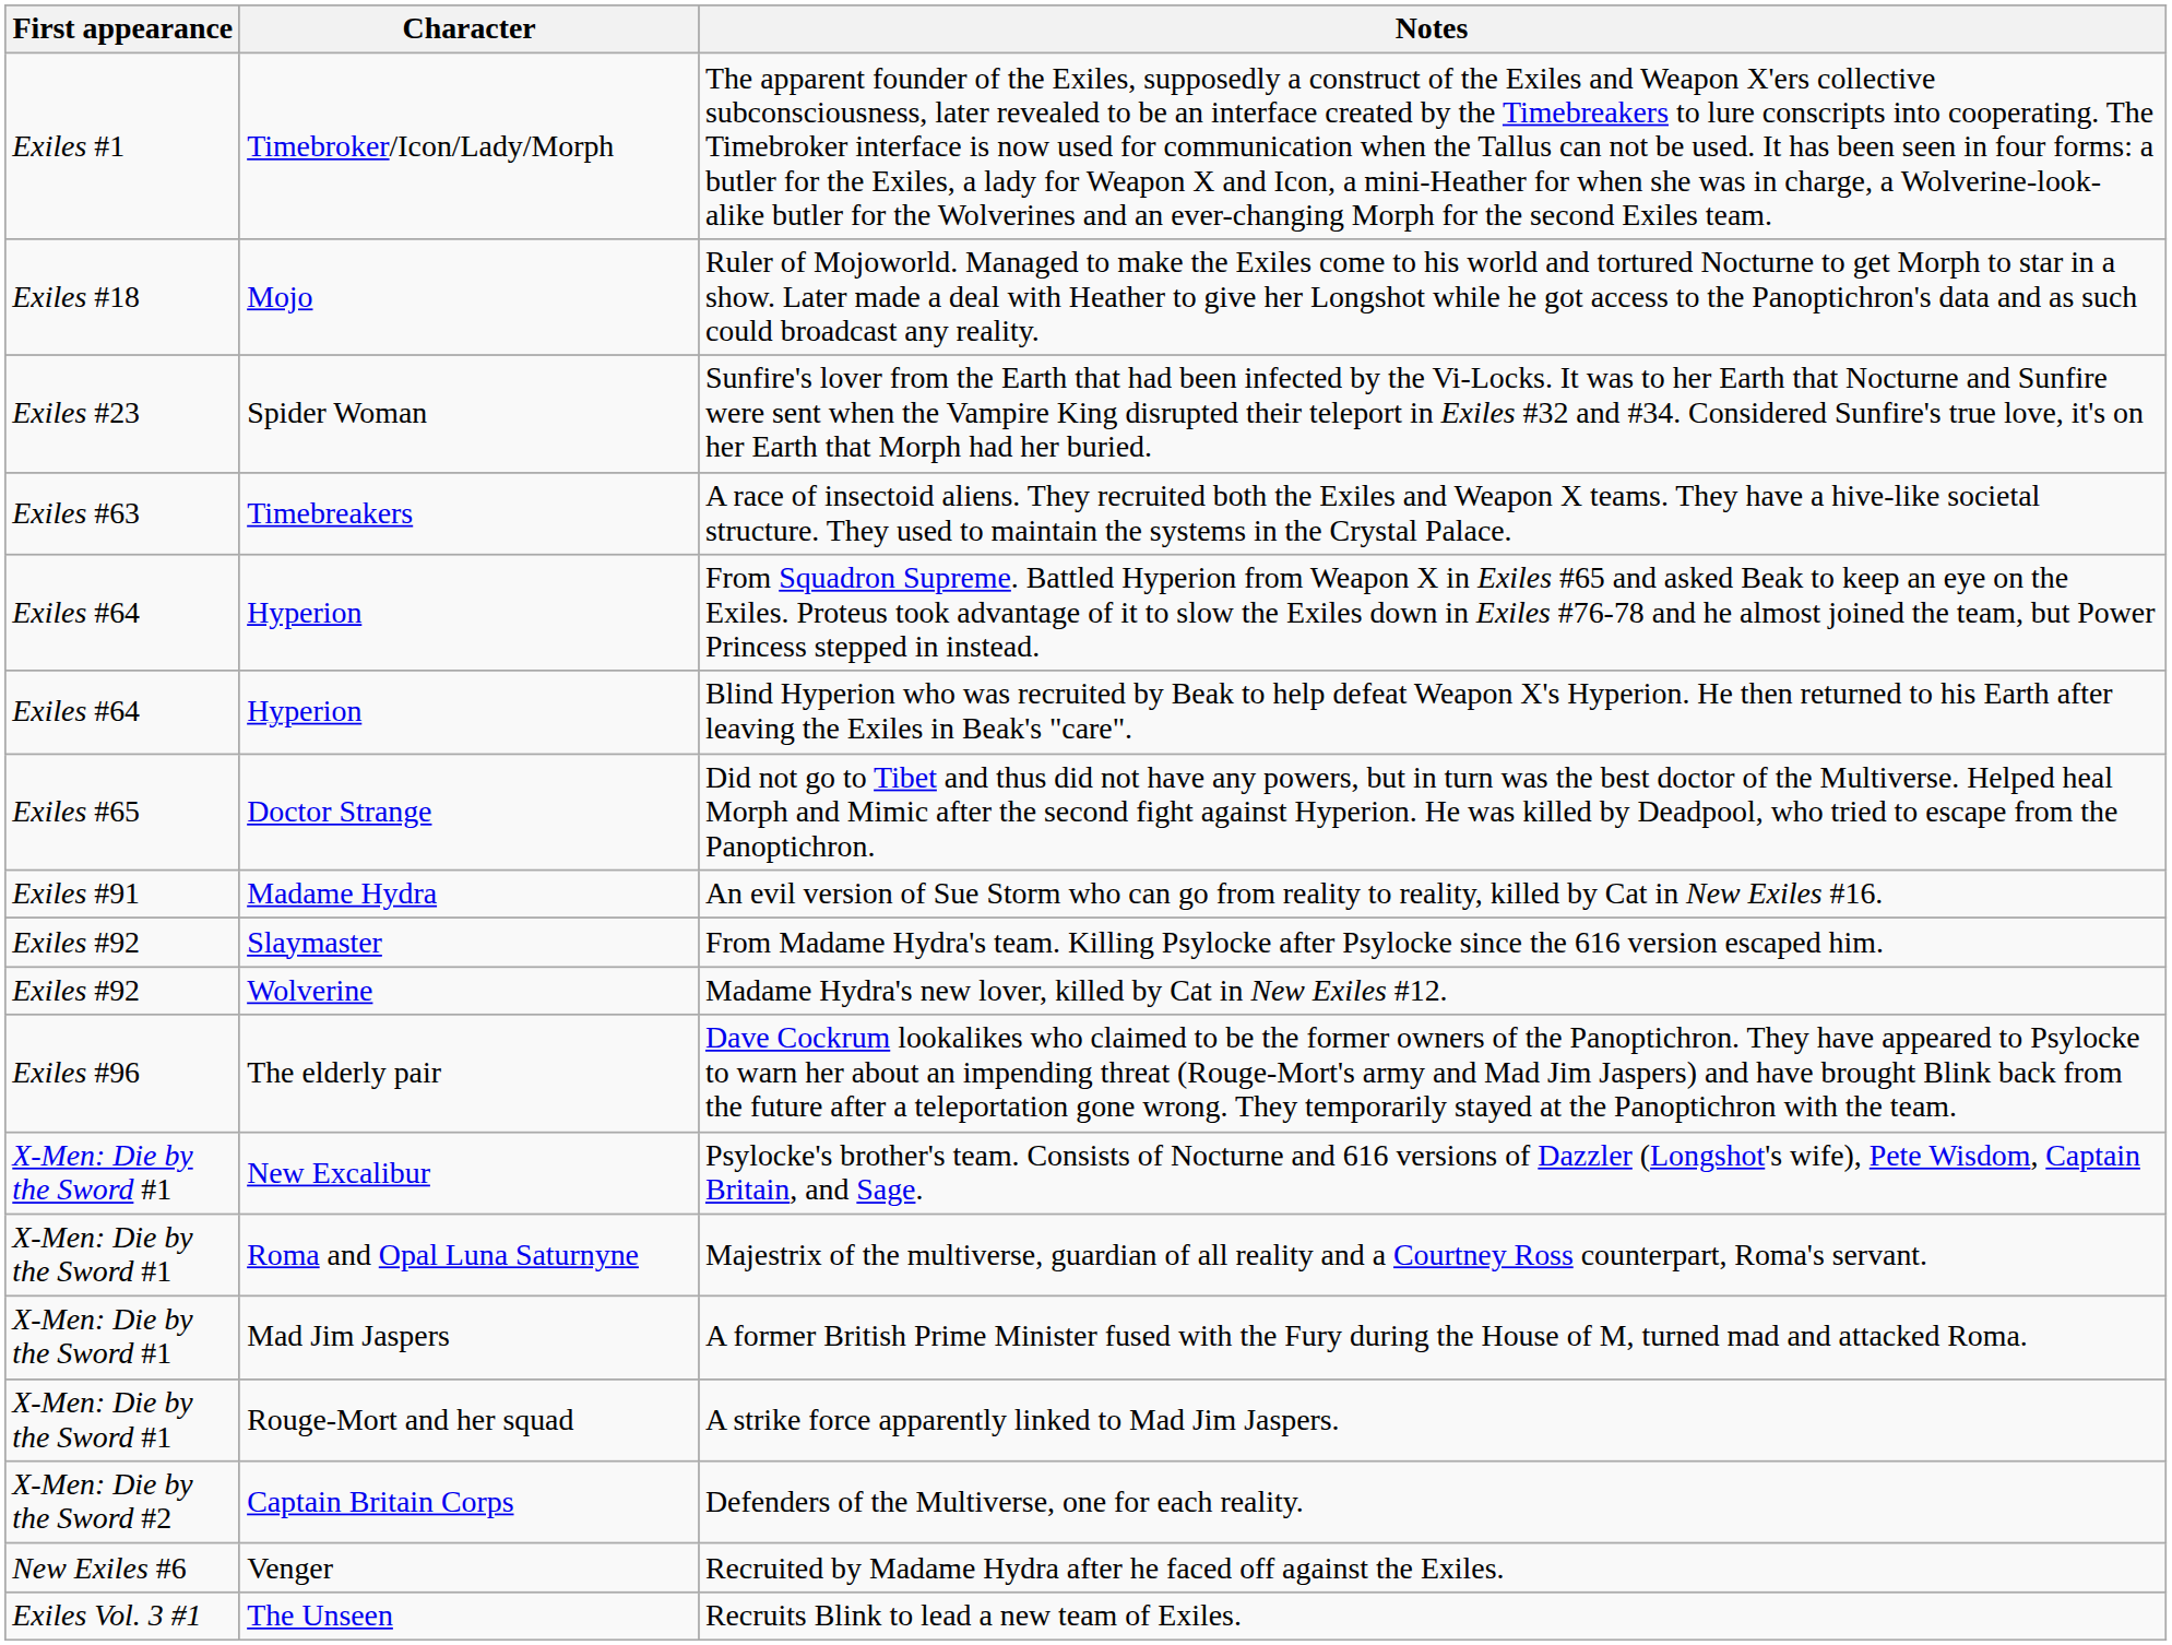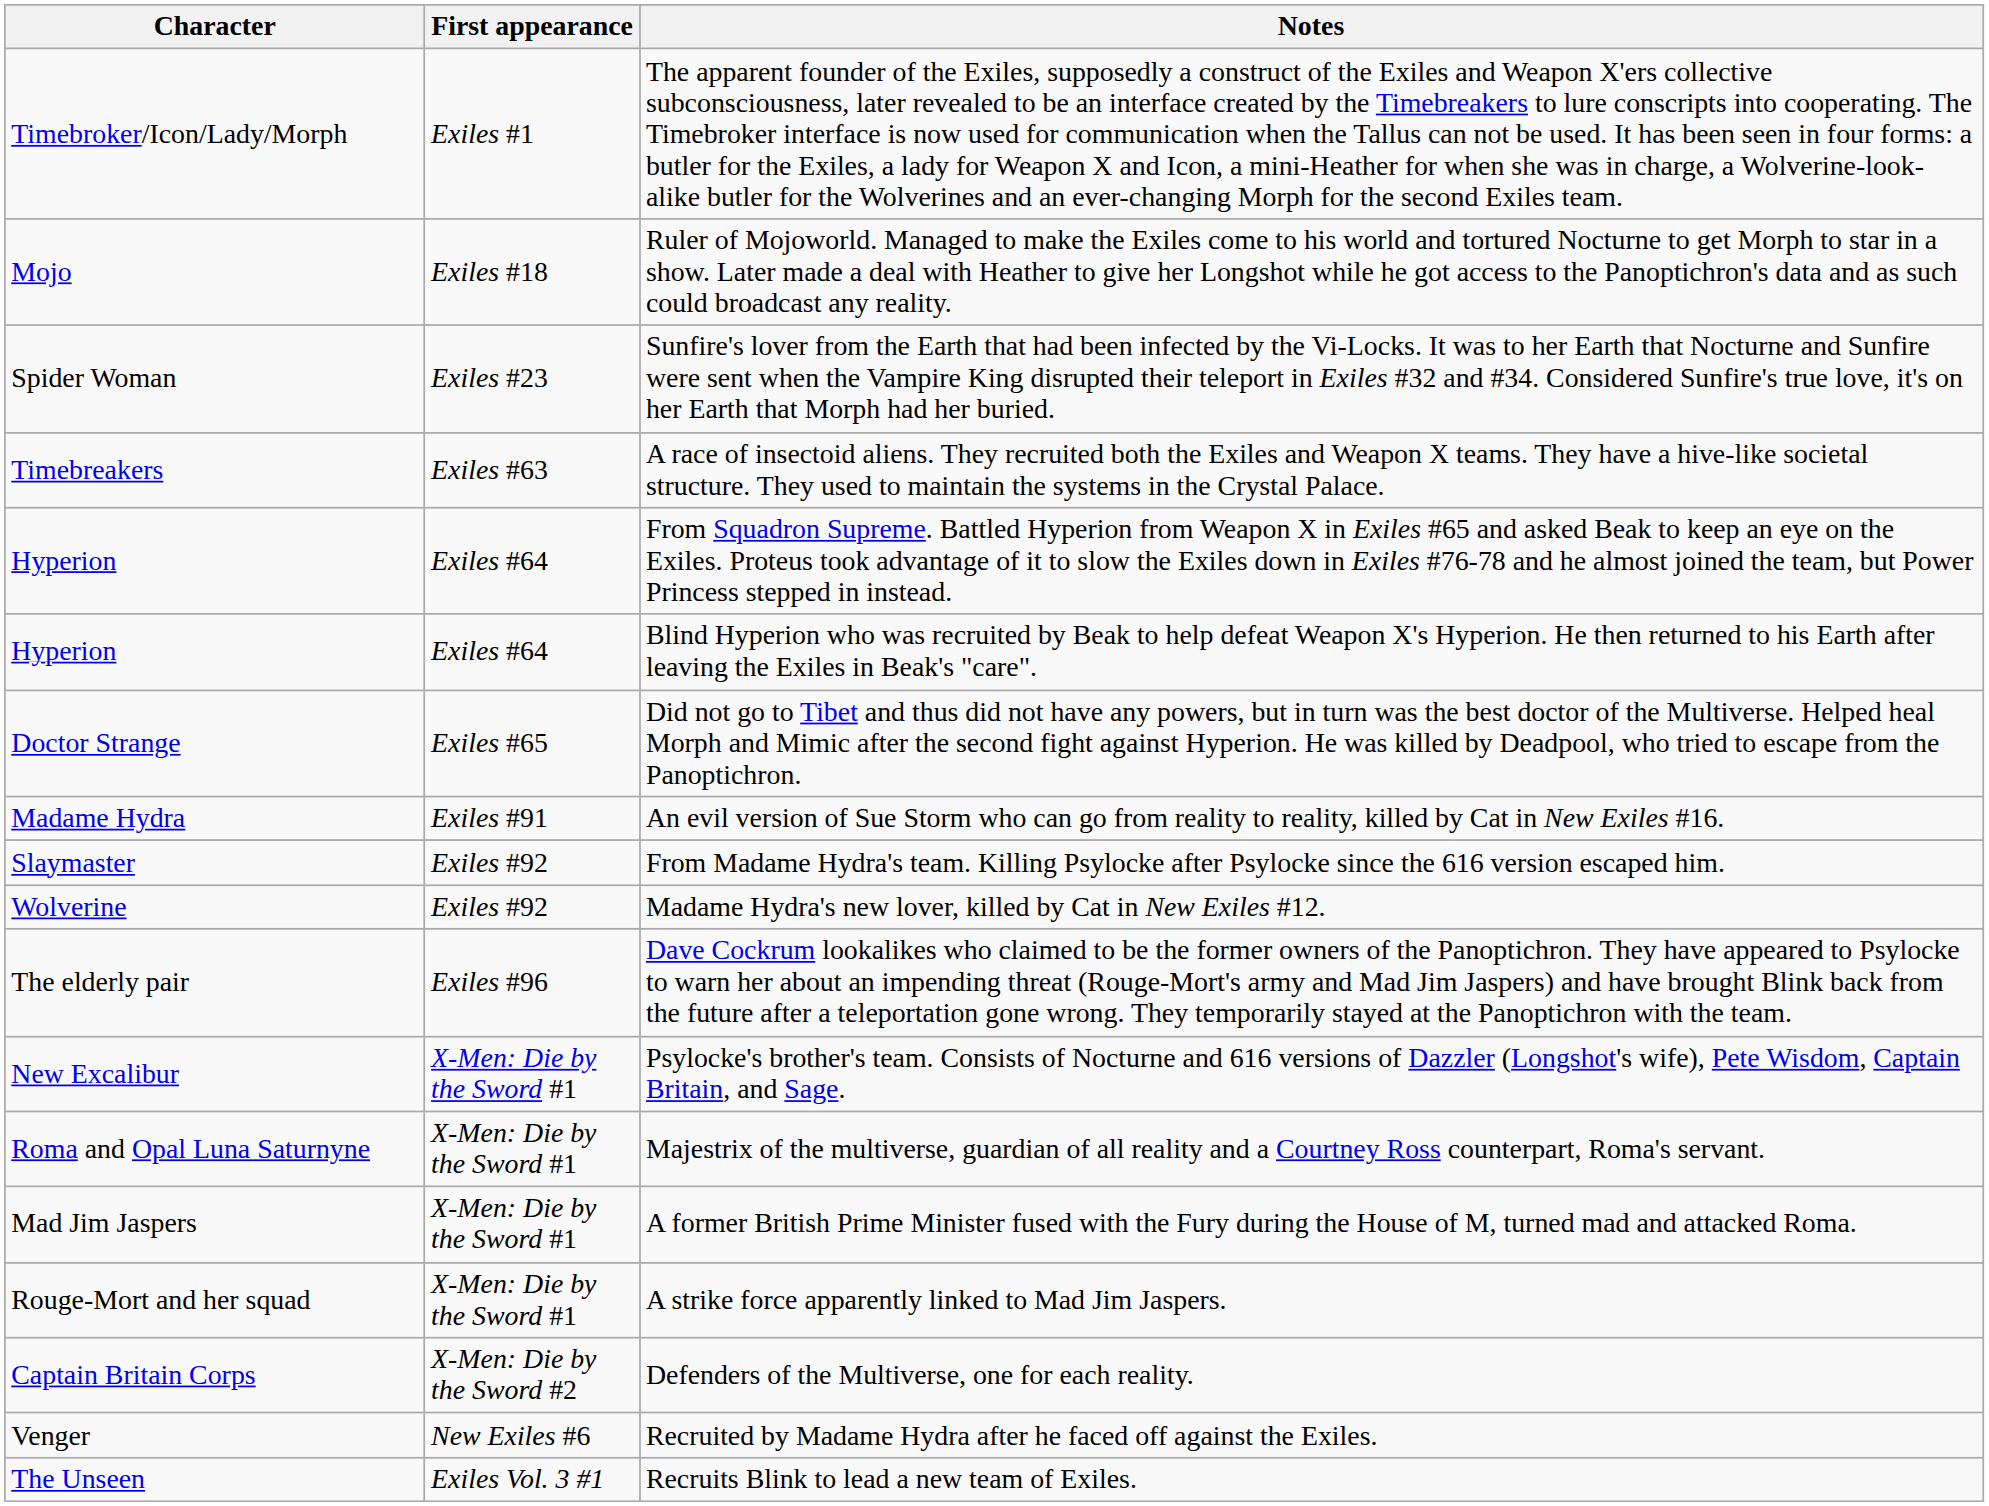 <table class="wikitable" width=90%>
 <tr>
+<th width=10%>Character</th>
 <th width=8%>First appearance</th>
-<th width=10%>Character</th>
 <th width=50%>Notes</th>
 </tr>
 <tr>
+<td><a href='#'>Timebroker</a>/Icon/Lady/Morph</td>
 <td><em>Exiles</em> #1</td>
-<td><a href='#'>Timebroker</a>/Icon/Lady/Morph</td>
 <td>The apparent founder of the Exiles, supposedly a construct of the Exiles and Weapon X'ers collective subconsciousness, later revealed to be an interface created by the <a href='#'>Timebreakers</a> to lure conscripts into cooperating. The Timebroker interface is now used for communication when the Tallus can not be used. It has been seen in four forms: a butler for the Exiles, a lady for Weapon X and Icon, a mini-Heather for when she was in charge, a Wolverine-look-alike butler for the Wolverines and an ever-changing Morph for the second Exiles team.</td>
 </tr>
 <tr>
+<td><a href='#'>Mojo</a></td>
 <td><em>Exiles</em> #18</td>
-<td><a href='#'>Mojo</a></td>
 <td>Ruler of Mojoworld. Managed to make the Exiles come to his world and tortured Nocturne to get Morph to star in a show. Later made a deal with Heather to give her Longshot while he got access to the Panoptichron's data and as such could broadcast any reality.</td>
 </tr>
 <tr>
+<td>Spider Woman</td>
 <td><em>Exiles</em> #23</td>
-<td>Spider Woman</td>
 <td>Sunfire's lover from the Earth that had been infected by the Vi-Locks. It was to her Earth that Nocturne and Sunfire were sent when the Vampire King disrupted their teleport in <em>Exiles</em> #32 and #34. Considered Sunfire's true love, it's on her Earth that Morph had her buried.</td>
 </tr>
 <tr>
+<td><a href='#'>Timebreakers</a></td>
 <td><em>Exiles</em> #63</td>
-<td><a href='#'>Timebreakers</a></td>
 <td>A race of insectoid aliens. They recruited both the Exiles and Weapon X teams. They have a hive-like societal structure. They used to maintain the systems in the Crystal Palace.</td>
 </tr>
 <tr>
+<td><a href='#'>Hyperion</a></td>
 <td><em>Exiles</em> #64</td>
-<td><a href='#'>Hyperion</a></td>
 <td>From <a href='#'>Squadron Supreme</a>. Battled Hyperion from Weapon X in <em>Exiles</em> #65 and asked Beak to keep an eye on the Exiles. Proteus took advantage of it to slow the Exiles down in <em>Exiles</em> #76-78 and he almost joined the team, but Power Princess stepped in instead.</td>
 </tr>
 <tr>
+<td><a href='#'>Hyperion</a></td>
 <td><em>Exiles</em> #64</td>
-<td><a href='#'>Hyperion</a></td>
 <td>Blind Hyperion who was recruited by Beak to help defeat Weapon X's Hyperion. He then returned to his Earth after leaving the Exiles in Beak's "care".</td>
 </tr>
 <tr>
+<td><a href='#'>Doctor Strange</a></td>
 <td><em>Exiles</em> #65</td>
-<td><a href='#'>Doctor Strange</a></td>
 <td>Did not go to <a href='#'>Tibet</a> and thus did not have any powers, but in turn was the best doctor of the Multiverse. Helped heal Morph and Mimic after the second fight against Hyperion. He was killed by Deadpool, who tried to escape from the Panoptichron.</td>
 </tr>
 <tr>
+<td><a href='#'>Madame Hydra</a></td>
 <td><em>Exiles</em> #91</td>
-<td><a href='#'>Madame Hydra</a></td>
 <td>An evil version of Sue Storm who can go from reality to reality, killed by Cat in <em>New Exiles</em> #16.</td>
 </tr>
 <tr>
+<td><a href='#'>Slaymaster</a></td>
 <td><em>Exiles</em> #92</td>
-<td><a href='#'>Slaymaster</a></td>
 <td>From Madame Hydra's team. Killing Psylocke after Psylocke since the 616 version escaped him.</td>
 </tr>
 <tr>
+<td><a href='#'>Wolverine</a></td>
 <td><em>Exiles</em> #92</td>
-<td><a href='#'>Wolverine</a></td>
 <td>Madame Hydra's new lover, killed by Cat in <em>New Exiles</em> #12.</td>
 </tr>
 <tr>
+<td>The elderly pair</td>
 <td><em>Exiles</em> #96</td>
-<td>The elderly pair</td>
 <td><a href='#'>Dave Cockrum</a> lookalikes who claimed to be the former owners of the Panoptichron. They have appeared to Psylocke to warn her about an impending threat (Rouge-Mort's army and Mad Jim Jaspers) and have brought Blink back from the future after a teleportation gone wrong. They temporarily stayed at the Panoptichron with the team.</td>
 </tr>
 <tr>
+<td><a href='#'>New Excalibur</a></td>
 <td><em><a href='#'>X-Men: Die by the Sword</a></em> #1</td>
-<td><a href='#'>New Excalibur</a></td>
 <td>Psylocke's brother's team. Consists of Nocturne and 616 versions of <a href='#'>Dazzler</a> (<a href='#'>Longshot</a>'s wife), <a href='#'>Pete Wisdom</a>, <a href='#'>Captain Britain</a>, and <a href='#'>Sage</a>.</td>
 </tr>
 <tr>
+<td><a href='#'>Roma</a> and <a href='#'>Opal Luna Saturnyne</a></td>
 <td><em>X-Men: Die by the Sword</em> #1</td>
-<td><a href='#'>Roma</a> and <a href='#'>Opal Luna Saturnyne</a></td>
 <td>Majestrix of the multiverse, guardian of all reality and a <a href='#'>Courtney Ross</a> counterpart, Roma's servant.</td>
 </tr>
 <tr>
+<td>Mad Jim Jaspers</td>
 <td><em>X-Men: Die by the Sword</em> #1</td>
-<td>Mad Jim Jaspers</td>
 <td>A former British Prime Minister fused with the Fury during the House of M, turned mad and attacked Roma.</td>
 </tr>
 <tr>
+<td>Rouge-Mort and her squad</td>
 <td><em>X-Men: Die by the Sword</em> #1</td>
-<td>Rouge-Mort and her squad</td>
 <td>A strike force apparently linked to Mad Jim Jaspers.</td>
 </tr>
 <tr>
+<td><a href='#'>Captain Britain Corps</a></td>
 <td><em>X-Men: Die by the Sword</em> #2</td>
-<td><a href='#'>Captain Britain Corps</a></td>
 <td>Defenders of the Multiverse, one for each reality.</td>
 </tr>
 <tr>
+<td>Venger</td>
 <td><em>New Exiles</em> #6</td>
-<td>Venger</td>
 <td>Recruited by Madame Hydra after he faced off against the Exiles.</td>
 </tr>
 <tr>
+<td><a href='#'>The Unseen</a></td>
 <td><em>Exiles Vol. 3 #1</em></td>
-<td><a href='#'>The Unseen</a></td>
 <td>Recruits Blink to lead a new team of Exiles.</td>
 </tr>
 </table>
